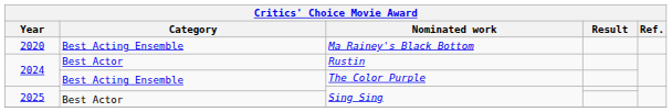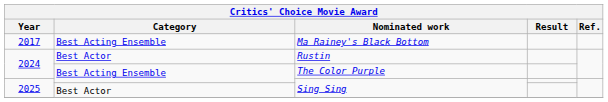 <table class=wikitable>
 <tr>
 <th colspan=5><a href='#'>Critics' Choice Movie Award</a></th>
 </tr>
 <tr>
 <th scope="col" style="width:5em;">Year</th>
 <th scope="col" style="width:26em;">Category</th>
 <th scope="col" style="width:25em;">Nominated work</th>
 <th scope="col" style="width:5em;">Result</th>
 <th>Ref.</th>
 </tr>
 <tr>
-<td style="text-align:center;"><a href='#'>2020</a></td>
+<td style="text-align:center;"><a href='#'>2017</a></td>
 <td><a href='#'>Best Acting Ensemble</a></td>
 <td><em><a href='#'>Ma Rainey's Black Bottom</a></em></td>
 <td></td>
 <td></td>
 </tr>
 <tr>
 <td rowspan="2" style="text-align:center;"><a href='#'>2024</a></td>
 <td><a href='#'>Best Actor</a></td>
 <td><em><a href='#'>Rustin</a></em></td>
 <td></td>
 <td rowspan="2"></td>
 </tr>
 <tr>
 <td rowspan="2"><a href='#'>Best Acting Ensemble</a></td>
 <td><em><a href='#'>The Color Purple</a></em></td>
 <td></td>
 </tr>
 <tr>
 <td rowspan="2" style="text-align:center;"><a href='#'>2025</a></td>
 <td rowspan="2"><em><a href='#'>Sing Sing</a></em></td>
 <td></td>
 <td rowspan="2"></td>
 </tr>
 <tr>
 <td>Best Actor</td>
 <td></td>
 </tr>
 <tr>
 </tr>
 </table>
